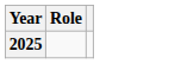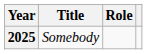 <table class="wikitable plainrowheaders">
 <tr>
 <th scope="col">Year</th>
+<th scope="col">Title</th>
 <th scope="col">Role</th>
 <th scope="col"></th>
 </tr>
 <tr>
 <th scope="row">2025</th>
+<td><em>Somebody</em></td>
 <td></td>
 <td style="text-align:center"></td>
 </tr>
 </table>
